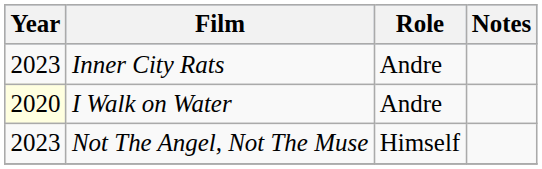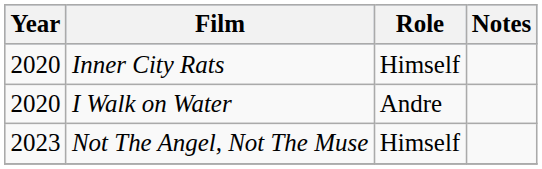 <table class="wikitable">
 <tr style="background:#b0c4de; text-align:center;">
 <th>Year</th>
 <th>Film</th>
 <th>Role</th>
 <th>Notes</th>
 </tr>
 <tr>
-<td>2023</td>
+<td>2020</td>
 <td><em>Inner City Rats</em></td>
-<td>Andre</td>
+<td>Himself</td>
 <td></td>
 </tr>
 <tr>
-<td style="background: lightyellow;">2020</td>
+<td>2020</td>
 <td><em>I Walk on Water</em></td>
 <td>Andre</td>
 <td></td>
 </tr>
 <tr>
 <td>2023</td>
 <td><em>Not The Angel, Not The Muse</em></td>
 <td>Himself</td>
 <td></td>
 </tr>
 <tr>
 </tr>
 </table>
